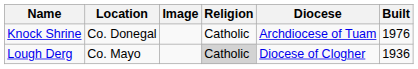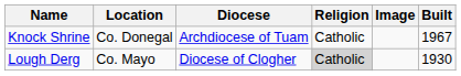 <table class="wikitable">
 <tr>
 <th>Name</th>
 <th>Location</th>
+<th>Diocese</th>
+<th>Religion</th>
 <th>Image</th>
-<th>Religion</th>
-<th>Diocese</th>
 <th>Built</th>
 </tr>
 <tr>
 <td><a href='#'>Knock Shrine</a></td>
 <td>Co. Donegal</td>
+<td><a href='#'>Archdiocese of Tuam</a></td>
+<td>Catholic</td>
 <td></td>
-<td>Catholic</td>
-<td><a href='#'>Archdiocese of Tuam</a></td>
-<td>1976</td>
+<td>1967</td>
 </tr>
 <tr>
 <td><a href='#'>Lough Derg</a></td>
 <td>Co. Mayo</td>
+<td><a href='#'>Diocese of Clogher</a></td>
+<td style="background: lightgrey;">Catholic</td>
 <td></td>
-<td style="background: lightgrey;">Catholic</td>
-<td><a href='#'>Diocese of Clogher</a></td>
-<td>1936</td>
+<td>1930</td>
 </tr>
 </table>
